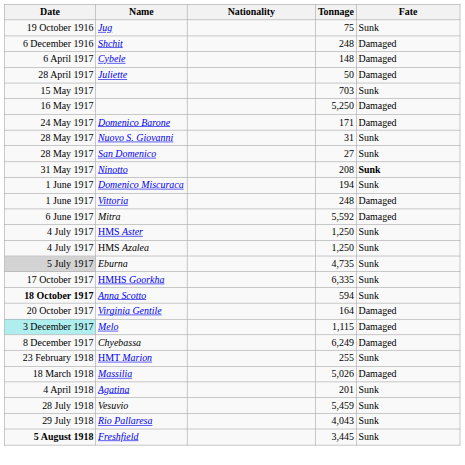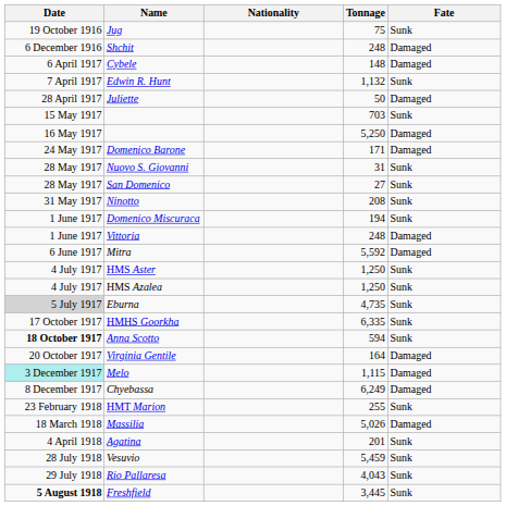 <table class="wikitable sortable">
 <tr>
 <th width="140px">Date</th>
 <th width="140px">Name</th>
 <th width="200px">Nationality</th>
 <th width="25px">Tonnage</th>
 <th width="160px">Fate</th>
 </tr>
 <tr>
 <td align="right">19 October 1916</td>
 <td align="left"><a href='#'><em>Jug</em></a></td>
 <td align="left"></td>
 <td align="right">75</td>
 <td align="left">Sunk</td>
 </tr>
 <tr>
 <td align="right">6 December 1916</td>
 <td align="left"><a href='#'><em>Shchit</em></a></td>
 <td align="left"></td>
 <td align="right">248</td>
 <td align="left">Damaged</td>
 </tr>
 <tr>
 <td align="right">6 April 1917</td>
 <td align="left"><a href='#'><em>Cybele</em></a></td>
 <td align="left"></td>
 <td align="right">148</td>
 <td align="left">Damaged</td>
+</tr>
+<tr>
+<td align="right">7 April 1917</td>
+<td align="left"><a href='#'><em>Edwin R. Hunt</em></a></td>
+<td align="left"></td>
+<td align="right">1,132</td>
+<td align="left">Sunk</td>
 </tr>
 <tr>
 <td align="right">28 April 1917</td>
 <td align="left"><a href='#'><em>Juliette</em></a></td>
 <td align="left"></td>
 <td align="right">50</td>
 <td align="left">Damaged</td>
 </tr>
 <tr>
 <td align="right">15 May 1917</td>
 <td align="left"></td>
 <td align="left"></td>
 <td align="right">703</td>
 <td align="left">Sunk</td>
 </tr>
 <tr>
 <td align="right">16 May 1917</td>
 <td align="left"></td>
 <td align="left"></td>
 <td align="right">5,250</td>
 <td align="left">Damaged</td>
 </tr>
 <tr>
 <td align="right">24 May 1917</td>
 <td align="left"><a href='#'><em>Domenico Barone</em></a></td>
 <td align="left"></td>
 <td align="right">171</td>
 <td align="left">Damaged</td>
 </tr>
 <tr>
 <td align="right">28 May 1917</td>
 <td align="left"><a href='#'><em>Nuovo S. Giovanni</em></a></td>
 <td align="left"></td>
 <td align="right">31</td>
 <td align="left">Sunk</td>
 </tr>
 <tr>
 <td align="right">28 May 1917</td>
 <td align="left"><a href='#'><em>San Domenico</em></a></td>
 <td align="left"></td>
 <td align="right">27</td>
 <td align="left">Sunk</td>
 </tr>
 <tr>
 <td align="right">31 May 1917</td>
 <td align="left"><a href='#'><em>Ninotto</em></a></td>
 <td align="left"></td>
 <td align="right">208</td>
-<td align="left"><strong>Sunk</strong></td>
+<td align="left">Sunk</td>
 </tr>
 <tr>
 <td align="right">1 June 1917</td>
 <td align="left"><a href='#'><em>Domenico Miscuraca</em></a></td>
 <td align="left"></td>
 <td align="right">194</td>
 <td align="left">Sunk</td>
 </tr>
 <tr>
 <td align="right">1 June 1917</td>
 <td align="left"><a href='#'><em>Vittoria</em></a></td>
 <td align="left"></td>
 <td align="right">248</td>
 <td align="left">Damaged</td>
 </tr>
 <tr>
 <td align="right">6 June 1917</td>
 <td align="left"><em>Mitra</em></td>
 <td align="left"></td>
 <td align="right">5,592</td>
 <td align="left">Damaged</td>
 </tr>
 <tr>
 <td align="right">4 July 1917</td>
 <td align="left"><a href='#'>HMS <em>Aster</em></a></td>
 <td align="left"></td>
 <td align="right">1,250</td>
 <td align="left">Sunk</td>
 </tr>
 <tr>
 <td align="right">4 July 1917</td>
 <td align="left">HMS <em>Azalea</em></td>
 <td align="left"></td>
 <td align="right">1,250</td>
 <td align="left">Sunk</td>
 </tr>
 <tr>
 <td align="right" style="background: lightgrey;">5 July 1917</td>
 <td align="left"><em>Eburna</em></td>
 <td align="left"></td>
 <td align="right">4,735</td>
 <td align="left">Sunk</td>
 </tr>
 <tr>
 <td align="right">17 October 1917</td>
 <td align="left"><a href='#'>HMHS <em>Goorkha</em></a></td>
 <td align="left"></td>
 <td align="right">6,335</td>
 <td align="left">Sunk</td>
 </tr>
 <tr>
 <td align="right"><strong>18 October 1917</strong></td>
 <td align="left"><a href='#'><em>Anna Scotto</em></a></td>
 <td align="left"></td>
 <td align="right">594</td>
 <td align="left">Sunk</td>
 </tr>
 <tr>
 <td align="right">20 October 1917</td>
 <td align="left"><a href='#'><em>Virginia Gentile</em></a></td>
 <td align="left"></td>
 <td align="right">164</td>
 <td align="left">Damaged</td>
 </tr>
 <tr>
 <td align="right" style="background: paleturquoise;">3 December 1917</td>
 <td align="left"><a href='#'><em>Melo</em></a></td>
 <td align="left"></td>
 <td align="right">1,115</td>
 <td align="left">Damaged</td>
 </tr>
 <tr>
 <td align="right">8 December 1917</td>
 <td align="left"><em>Chyebassa</em></td>
 <td align="left"></td>
 <td align="right">6,249</td>
 <td align="left">Damaged</td>
 </tr>
 <tr>
 <td align="right">23 February 1918</td>
 <td align="left"><a href='#'>HMT <em>Marion</em></a></td>
 <td align="left"></td>
 <td align="right">255</td>
 <td align="left">Sunk</td>
 </tr>
 <tr>
 <td align="right">18 March 1918</td>
 <td align="left"><a href='#'><em>Massilia</em></a></td>
 <td align="left"></td>
 <td align="right">5,026</td>
 <td align="left">Damaged</td>
 </tr>
 <tr>
 <td align="right">4 April 1918</td>
 <td align="left"><a href='#'><em>Agatina</em></a></td>
 <td align="left"></td>
 <td align="right">201</td>
 <td align="left">Sunk</td>
 </tr>
 <tr>
 <td align="right">28 July 1918</td>
 <td align="left"><em>Vesuvio</em></td>
 <td align="left"></td>
 <td align="right">5,459</td>
 <td align="left">Sunk</td>
 </tr>
 <tr>
 <td align="right">29 July 1918</td>
 <td align="left"><a href='#'><em>Rio Pallaresa</em></a></td>
 <td align="left"></td>
 <td align="right">4,043</td>
 <td align="left">Sunk</td>
 </tr>
 <tr>
 <td align="right"><strong>5 August 1918</strong></td>
 <td align="left"><a href='#'><em>Freshfield</em></a></td>
 <td align="left"></td>
 <td align="right">3,445</td>
 <td align="left">Sunk</td>
 </tr>
 </table>
